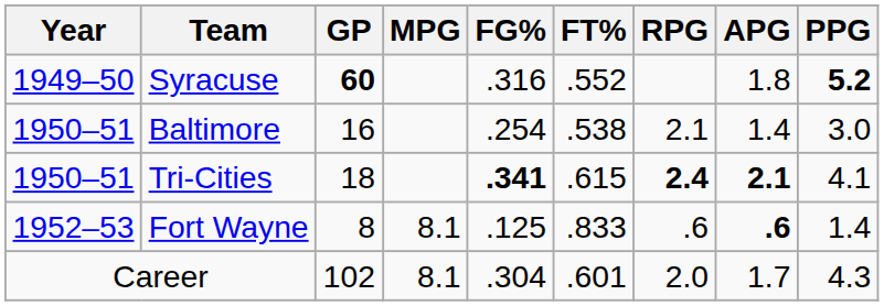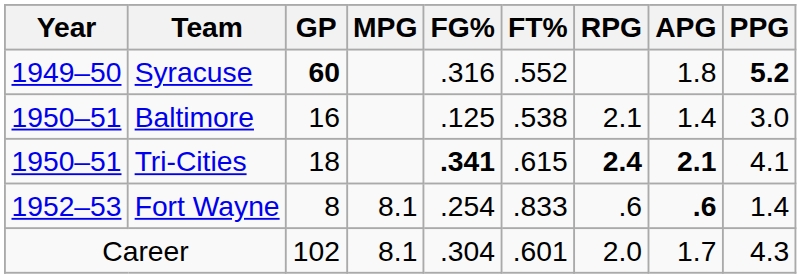 <table class="wikitable sortable" style="font-size:95%; text-align:right;">
 <tr>
 <th>Year</th>
 <th>Team</th>
 <th>GP</th>
 <th>MPG</th>
 <th>FG%</th>
 <th>FT%</th>
 <th>RPG</th>
 <th>APG</th>
 <th>PPG</th>
 </tr>
 <tr>
 <td style="text-align:left;"><a href='#'>1949–50</a></td>
 <td style="text-align:left;"><a href='#'>Syracuse</a></td>
 <td><strong>60</strong></td>
 <td></td>
 <td>.316</td>
 <td>.552</td>
 <td></td>
 <td>1.8</td>
 <td><strong>5.2</strong></td>
 </tr>
 <tr>
 <td style="text-align:left;"><a href='#'>1950–51</a></td>
 <td style="text-align:left;"><a href='#'>Baltimore</a></td>
 <td>16</td>
 <td></td>
-<td>.254</td>
+<td>.125</td>
 <td>.538</td>
 <td>2.1</td>
 <td>1.4</td>
 <td>3.0</td>
 </tr>
 <tr>
 <td style="text-align:left;"><a href='#'>1950–51</a></td>
 <td style="text-align:left;"><a href='#'>Tri-Cities</a></td>
 <td>18</td>
 <td></td>
 <td><strong>.341</strong></td>
 <td>.615</td>
 <td><strong>2.4</strong></td>
 <td><strong>2.1</strong></td>
 <td>4.1</td>
 </tr>
 <tr>
 <td style="text-align:left;"><a href='#'>1952–53</a></td>
 <td style="text-align:left;"><a href='#'>Fort Wayne</a></td>
 <td>8</td>
 <td>8.1</td>
-<td>.125</td>
+<td>.254</td>
 <td>.833</td>
 <td>.6</td>
 <td><strong>.6</strong></td>
 <td>1.4</td>
 </tr>
 <tr class="sortbottom">
 <td style="text-align:center;" colspan="2">Career</td>
 <td>102</td>
 <td>8.1</td>
 <td>.304</td>
 <td>.601</td>
 <td>2.0</td>
 <td>1.7</td>
 <td>4.3</td>
 </tr>
 </table>
